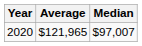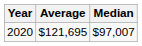 <table class="wikitable" border="1">
 <tr>
 <th>Year</th>
 <th>Average</th>
 <th>Median</th>
 </tr>
 <tr>
 <td>2020</td>
-<td>$121,965</td>
+<td>$121,695</td>
 <td>$97,007</td>
 </tr>
 </table>
